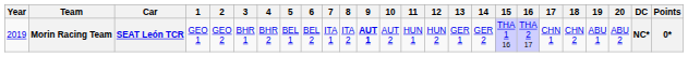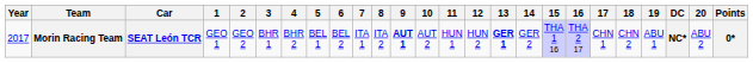 <table class="wikitable" style="text-align:center; font-size:85%">
 <tr>
 <th>Year</th>
 <th>Team</th>
 <th>Car</th>
 <th>1</th>
 <th>2</th>
 <th>3</th>
 <th>4</th>
 <th>5</th>
 <th>6</th>
 <th>7</th>
 <th>8</th>
 <th>9</th>
 <th>10</th>
 <th>11</th>
 <th>12</th>
 <th>13</th>
 <th>14</th>
 <th>15</th>
 <th>16</th>
 <th>17</th>
 <th>18</th>
 <th>19</th>
+<th>DC</th>
 <th>20</th>
-<th>DC</th>
 <th>Points</th>
 </tr>
 <tr>
-<td><a href='#'>2019</a></td>
+<td><a href='#'>2017</a></td>
 <th>Morin Racing Team</th>
 <th><a href='#'>SEAT León TCR</a></th>
 <td style="background:#;"><a href='#'>GEO<br>1</a><br><small></small></td>
 <td style="background:#;"><a href='#'>GEO<br>2</a><br><small></small></td>
 <td style="background:#;"><a href='#'>BHR<br>1</a><br><small></small></td>
 <td style="background:#;"><a href='#'>BHR<br>2</a><br><small></small></td>
 <td style="background:#;"><a href='#'>BEL<br>1</a><br><small></small></td>
 <td style="background:#;"><a href='#'>BEL<br>2</a><br><small></small></td>
 <td style="background:#;"><a href='#'>ITA<br>1</a><br><small></small></td>
 <td style="background:#;"><a href='#'>ITA<br>2</a><br><small></small></td>
 <td style="background:#;"><strong><a href='#'>AUT<br>1</a><br><small></small></strong></td>
 <td style="background:#;"><a href='#'>AUT<br>2</a><br><small></small></td>
 <td style="background:#;"><a href='#'>HUN<br>1</a><br><small></small></td>
 <td style="background:#;"><a href='#'>HUN<br>2</a><br><small></small></td>
-<td style="background:#;"><a href='#'>GER<br>1</a><br><small></small></td>
+<td style="background:#;"><strong><a href='#'>GER<br>1</a><br><small></small></strong></td>
 <td style="background:#;"><a href='#'>GER<br>2</a><br><small></small></td>
 <td style="background:#CFCFFF;"><a href='#'>THA<br>1</a><br><small>16</small></td>
 <td style="background:#CFCFFF;"><a href='#'>THA<br>2</a><br><small>17</small></td>
 <td style="background:#;"><a href='#'>CHN<br>1</a><br><small></small></td>
 <td style="background:#;"><a href='#'>CHN<br>2</a><br><small></small></td>
 <td style="background:#;"><a href='#'>ABU<br>1</a><br><small></small></td>
+<th>NC*</th>
 <td style="background:#;"><a href='#'>ABU<br>2</a><br><small></small></td>
-<th>NC*</th>
 <th>0*</th>
 </tr>
 </table>
